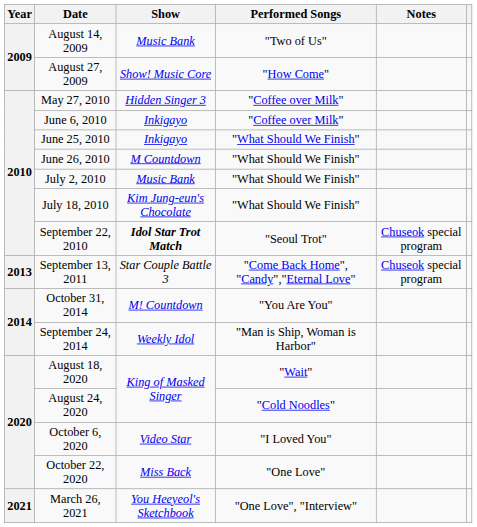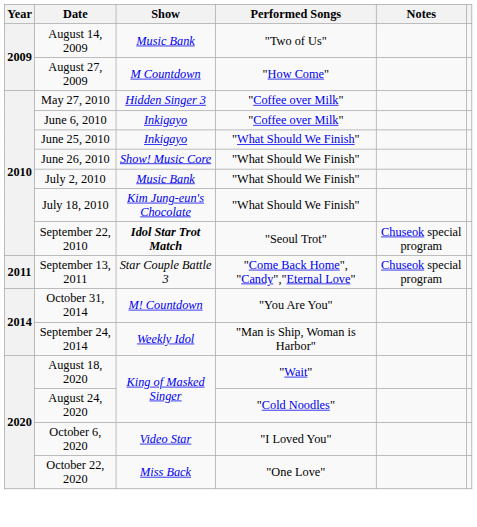 <table class="wikitable plainrowheaders" style="text-align:center">
 <tr>
 <th scope="col">Year</th>
 <th>Date</th>
 <th>Show</th>
 <th>Performed Songs</th>
 <th scope="col">Notes</th>
 <th scope="col" class="unsortable"></th>
 </tr>
 <tr>
 <th rowspan="2" scope="row">2009</th>
 <td>August 14, 2009</td>
 <td><a href='#'><em>Music Bank</em></a></td>
 <td>"Two of Us"</td>
 <td></td>
 <td></td>
 </tr>
 <tr>
 <td>August 27, 2009</td>
-<td><em><a href='#'>Show! Music Core</a></em></td>
+<td><em><a href='#'>M Countdown</a></em></td>
 <td>"<a href='#'>How Come</a>"</td>
 <td></td>
 <td></td>
 </tr>
 <tr>
 <th scope="row" rowspan="7">2010</th>
 <td>May 27, 2010</td>
 <td><a href='#'><em>Hidden Singer 3</em></a></td>
 <td>"<a href='#'>Coffee over Milk</a>"</td>
 <td></td>
 <td></td>
 </tr>
 <tr>
 <td>June 6, 2010</td>
 <td><em><a href='#'>Inkigayo</a></em></td>
 <td>"<a href='#'>Coffee over Milk</a>"</td>
 <td></td>
 <td></td>
 </tr>
 <tr>
 <td>June 25, 2010</td>
 <td><em><a href='#'>Inkigayo</a></em></td>
 <td>"<a href='#'>What Should We Finish</a>"</td>
 <td></td>
 <td></td>
 </tr>
 <tr>
 <td>June 26, 2010</td>
-<td><em><a href='#'>M Countdown</a></em></td>
+<td><em><a href='#'>Show! Music Core</a></em></td>
 <td>"What Should We Finish"</td>
 <td></td>
 <td></td>
 </tr>
 <tr>
 <td>July 2, 2010</td>
 <td><a href='#'><em>Music Bank</em></a></td>
 <td>"What Should We Finish"</td>
 <td></td>
 <td></td>
 </tr>
 <tr>
 <td>July 18, 2010</td>
 <td><em><a href='#'>Kim Jung-eun's Chocolate</a></em></td>
 <td>"What Should We Finish"</td>
 <td></td>
 <td></td>
 </tr>
 <tr>
 <td>September 22, 2010</td>
 <td><strong><em>Idol Star Trot Match</em></strong></td>
 <td>"Seoul Trot" </td>
 <td><a href='#'>Chuseok</a> special program</td>
 <td></td>
 </tr>
 <tr>
-<th scope="row">2013</th>
+<th scope="row">2011</th>
 <td>September 13, 2011</td>
 <td><em>Star Couple Battle 3</em></td>
 <td>"<a href='#'>Come Back Home</a>", "<a href='#'>Candy</a>","<a href='#'>Eternal Love</a>"</td>
 <td><a href='#'>Chuseok</a> special program</td>
 <td></td>
 </tr>
 <tr>
 <th scope="row" rowspan="2">2014</th>
 <td>October 31, 2014</td>
 <td><em><a href='#'>M! Countdown</a></em></td>
 <td>"You Are You"</td>
 <td></td>
 <td></td>
 </tr>
 <tr>
 <td>September 24, 2014</td>
 <td><em><a href='#'>Weekly Idol</a></em></td>
 <td>"Man is Ship, Woman is Harbor"</td>
 <td></td>
 <td></td>
 </tr>
 <tr>
 <th scope="row" rowspan="4">2020</th>
 <td>August 18, 2020</td>
 <td rowspan="2"><a href='#'><em>King of Masked Singer</em></a></td>
 <td>"<a href='#'>Wait</a>"</td>
 <td></td>
 <td></td>
 </tr>
 <tr>
 <td>August 24, 2020</td>
 <td>"<a href='#'>Cold Noodles</a>"</td>
 <td></td>
 <td></td>
 </tr>
 <tr>
 <td>October 6, 2020</td>
 <td><em><a href='#'>Video Star</a></em></td>
 <td>"I Loved You"</td>
 <td></td>
 <td></td>
 </tr>
 <tr>
 <td>October 22, 2020</td>
 <td><em><a href='#'>Miss Back</a></em></td>
 <td>"One Love"</td>
 <td></td>
 <td></td>
 </tr>
-<tr>
-<th scope="row">2021</th>
-<td>March 26, 2021</td>
-<td><a href='#'><em>You Heeyeol's Sketchbook</em></a></td>
-<td>"One Love", "Interview"</td>
-<td></td>
-<td></td>
-</tr>
 </table>
